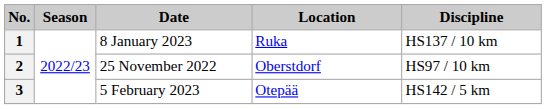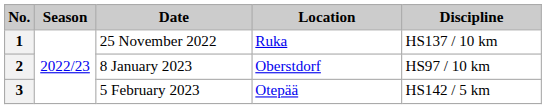 <table class="wikitable sortable plainrowheaders" cellpadding="3" cellspacing="0" border="1" style="background:#fff; font-size:86%; border:gray solid 1px; border-collapse:collapse;">
 <tr style="background:#ccc; text-align:center;">
 <th scope="col" style="background:#ccc; width:15px;">No.</th>
 <th scope="col" style="background:#ccc; width:50px;">Season</th>
 <th scope="col" style="background:#ccc; width:135px;">Date</th>
 <th scope="col" style="background:#ccc; width:130px;">Location</th>
 <th scope="col" style="background:#ccc; width:120px;">Discipline</th>
 </tr>
 <tr>
 <th scope=row>1</th>
 <td rowspan=3 align=center><a href='#'>2022/23</a></td>
-<td>8 January 2023</td>
+<td>25 November 2022</td>
 <td> <a href='#'>Ruka</a></td>
 <td>HS137 / 10 km</td>
 </tr>
 <tr>
 <th scope=row>2</th>
-<td>25 November 2022</td>
+<td>8 January 2023</td>
 <td> <a href='#'>Oberstdorf</a></td>
 <td>HS97 / 10 km</td>
 </tr>
 <tr>
 <th scope=row>3</th>
 <td>5 February 2023</td>
 <td> <a href='#'>Otepää</a></td>
 <td>HS142 / 5 km</td>
 </tr>
 </table>
